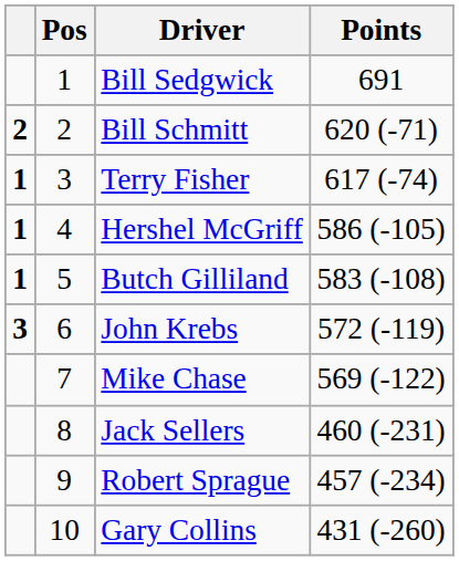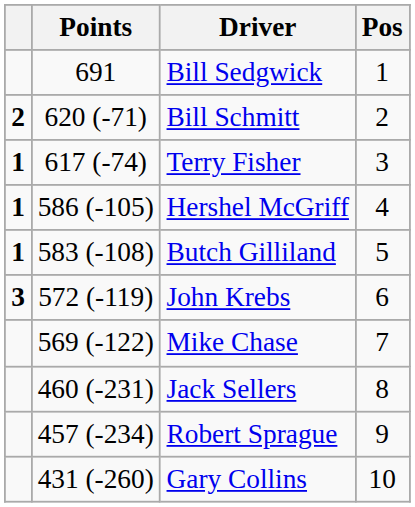 <table class="wikitable" style="font-size: 95%;">
 <tr>
 <th></th>
+<th>Points</th>
+<th>Driver</th>
 <th>Pos</th>
-<th>Driver</th>
-<th>Points</th>
 </tr>
 <tr>
 <td align="left"></td>
+<td style="text-align:center;">691</td>
+<td><a href='#'>Bill Sedgwick</a></td>
 <td style="text-align:center;">1</td>
-<td><a href='#'>Bill Sedgwick</a></td>
-<td style="text-align:center;">691</td>
 </tr>
 <tr>
 <td align="left"> <strong>2</strong></td>
+<td style="text-align:center;">620 (-71)</td>
+<td><a href='#'>Bill Schmitt</a></td>
 <td style="text-align:center;">2</td>
-<td><a href='#'>Bill Schmitt</a></td>
-<td style="text-align:center;">620 (-71)</td>
 </tr>
 <tr>
 <td align="left"> <strong>1</strong></td>
+<td style="text-align:center;">617 (-74)</td>
+<td><a href='#'>Terry Fisher</a></td>
 <td style="text-align:center;">3</td>
-<td><a href='#'>Terry Fisher</a></td>
-<td style="text-align:center;">617 (-74)</td>
 </tr>
 <tr>
 <td align="left"> <strong>1</strong></td>
+<td style="text-align:center;">586 (-105)</td>
+<td><a href='#'>Hershel McGriff</a></td>
 <td style="text-align:center;">4</td>
-<td><a href='#'>Hershel McGriff</a></td>
-<td style="text-align:center;">586 (-105)</td>
 </tr>
 <tr>
 <td align="left"> <strong>1</strong></td>
+<td style="text-align:center;">583 (-108)</td>
+<td><a href='#'>Butch Gilliland</a></td>
 <td style="text-align:center;">5</td>
-<td><a href='#'>Butch Gilliland</a></td>
-<td style="text-align:center;">583 (-108)</td>
 </tr>
 <tr>
 <td align="left"> <strong>3</strong></td>
+<td style="text-align:center;">572 (-119)</td>
+<td><a href='#'>John Krebs</a></td>
 <td style="text-align:center;">6</td>
-<td><a href='#'>John Krebs</a></td>
-<td style="text-align:center;">572 (-119)</td>
 </tr>
 <tr>
 <td align="left"></td>
+<td style="text-align:center;">569 (-122)</td>
+<td><a href='#'>Mike Chase</a></td>
 <td style="text-align:center;">7</td>
-<td><a href='#'>Mike Chase</a></td>
-<td style="text-align:center;">569 (-122)</td>
 </tr>
 <tr>
 <td align="left"></td>
+<td style="text-align:center;">460 (-231)</td>
+<td><a href='#'>Jack Sellers</a></td>
 <td style="text-align:center;">8</td>
-<td><a href='#'>Jack Sellers</a></td>
-<td style="text-align:center;">460 (-231)</td>
 </tr>
 <tr>
 <td align="left"></td>
+<td style="text-align:center;">457 (-234)</td>
+<td><a href='#'>Robert Sprague</a></td>
 <td style="text-align:center;">9</td>
-<td><a href='#'>Robert Sprague</a></td>
-<td style="text-align:center;">457 (-234)</td>
 </tr>
 <tr>
 <td align="left"></td>
+<td style="text-align:center;">431 (-260)</td>
+<td><a href='#'>Gary Collins</a></td>
 <td style="text-align:center;">10</td>
-<td><a href='#'>Gary Collins</a></td>
-<td style="text-align:center;">431 (-260)</td>
 </tr>
 </table>
